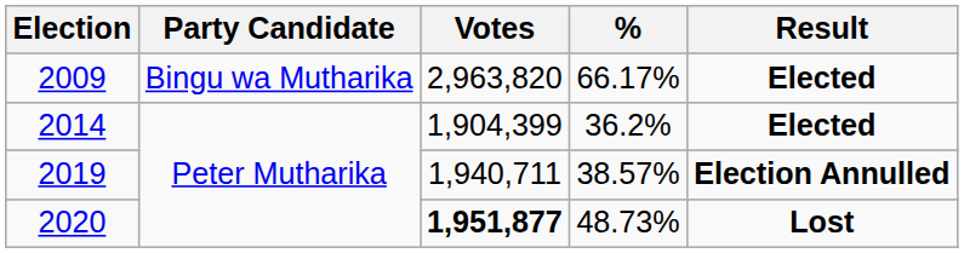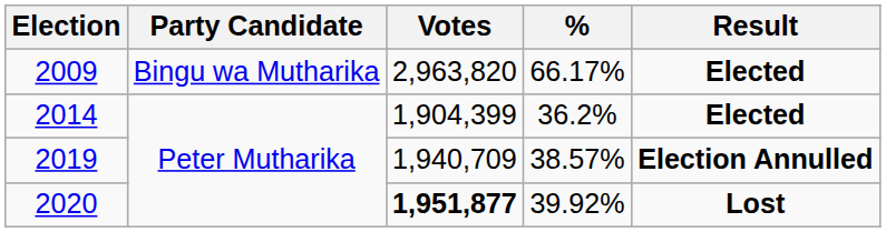 <table class=wikitable style=text-align:center>
 <tr>
 <th>Election</th>
 <th>Party Candidate</th>
 <th><strong>Votes</strong></th>
 <th><strong>%</strong></th>
 <th>Result</th>
 </tr>
 <tr>
 <td><a href='#'>2009</a></td>
 <td><a href='#'>Bingu wa Mutharika</a></td>
 <td>2,963,820</td>
 <td>66.17%</td>
 <td><strong>Elected</strong> </td>
 </tr>
 <tr>
 <td><a href='#'>2014</a></td>
 <td rowspan="3"><a href='#'>Peter Mutharika</a></td>
 <td>1,904,399</td>
 <td>36.2%</td>
 <td><strong>Elected</strong> </td>
 </tr>
 <tr>
 <td><a href='#'>2019</a></td>
-<td>1,940,711</td>
+<td>1,940,709</td>
 <td>38.57%</td>
 <td><strong>Election Annulled</strong> </td>
 </tr>
 <tr>
 <td><a href='#'>2020</a></td>
 <td><strong>1,951,877</strong></td>
-<td>48.73%</td>
+<td>39.92%</td>
 <td><strong>Lost</strong> </td>
 </tr>
 </table>
